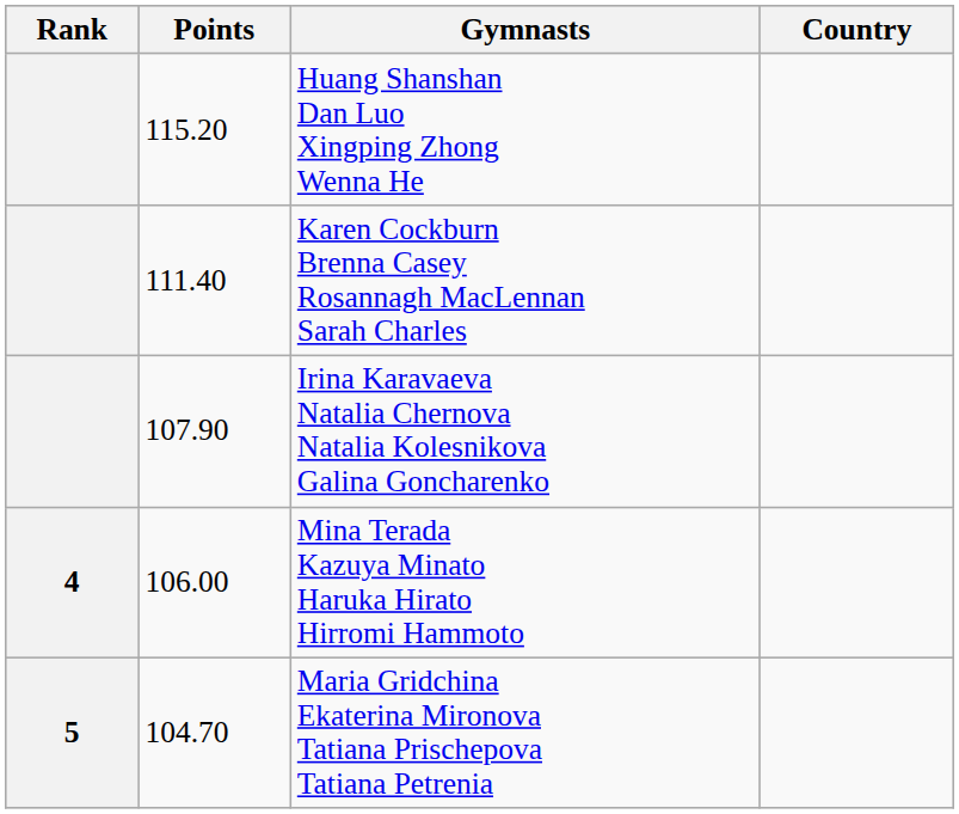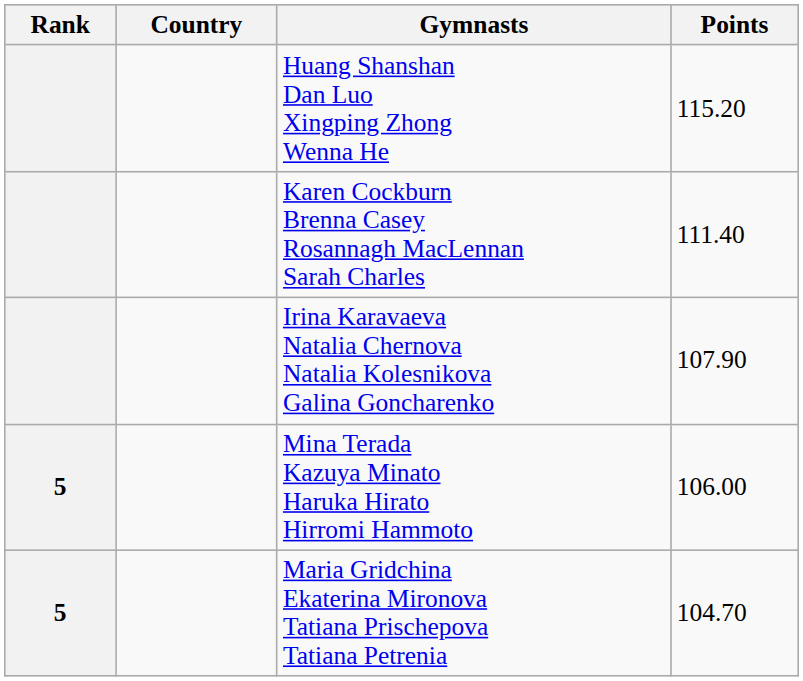 <table class="wikitable" width=500>
 <tr bgcolor="#efefef">
 <th>Rank</th>
+<th>Country</th>
+<th>Gymnasts</th>
 <th>Points</th>
-<th>Gymnasts</th>
-<th>Country</th>
 </tr>
 <tr>
 <th></th>
+<td></td>
+<td><a href='#'>Huang Shanshan</a> <br> <a href='#'>Dan Luo</a> <br> <a href='#'>Xingping Zhong</a><br> <a href='#'>Wenna He</a></td>
 <td>115.20</td>
-<td><a href='#'>Huang Shanshan</a> <br> <a href='#'>Dan Luo</a> <br> <a href='#'>Xingping Zhong</a><br> <a href='#'>Wenna He</a></td>
-<td></td>
 </tr>
 <tr>
 <th></th>
+<td></td>
+<td><a href='#'>Karen Cockburn</a> <br> <a href='#'>Brenna Casey</a> <br> <a href='#'>Rosannagh MacLennan</a> <br> <a href='#'>Sarah Charles</a></td>
 <td>111.40</td>
-<td><a href='#'>Karen Cockburn</a> <br> <a href='#'>Brenna Casey</a> <br> <a href='#'>Rosannagh MacLennan</a> <br> <a href='#'>Sarah Charles</a></td>
-<td></td>
 </tr>
 <tr>
 <th></th>
+<td></td>
+<td><a href='#'>Irina Karavaeva</a> <br> <a href='#'>Natalia Chernova</a> <br> <a href='#'>Natalia Kolesnikova</a><br> <a href='#'>Galina Goncharenko</a></td>
 <td>107.90</td>
-<td><a href='#'>Irina Karavaeva</a> <br> <a href='#'>Natalia Chernova</a> <br> <a href='#'>Natalia Kolesnikova</a><br> <a href='#'>Galina Goncharenko</a></td>
-<td></td>
-</tr>
-<tr>
-<th>4</th>
-<td>106.00</td>
-<td><a href='#'>Mina Terada</a> <br> <a href='#'>Kazuya Minato</a> <br> <a href='#'>Haruka Hirato</a> <br> <a href='#'>Hirromi Hammoto</a></td>
-<td></td>
 </tr>
 <tr>
 <th>5</th>
+<td></td>
+<td><a href='#'>Mina Terada</a> <br> <a href='#'>Kazuya Minato</a> <br> <a href='#'>Haruka Hirato</a> <br> <a href='#'>Hirromi Hammoto</a></td>
+<td>106.00</td>
+</tr>
+<tr>
+<th>5</th>
+<td></td>
+<td><a href='#'>Maria Gridchina</a> <br> <a href='#'>Ekaterina Mironova</a> <br> <a href='#'>Tatiana Prischepova</a> <br> <a href='#'>Tatiana Petrenia</a></td>
 <td>104.70</td>
-<td><a href='#'>Maria Gridchina</a> <br> <a href='#'>Ekaterina Mironova</a> <br> <a href='#'>Tatiana Prischepova</a> <br> <a href='#'>Tatiana Petrenia</a></td>
-<td></td>
 </tr>
 </table>
